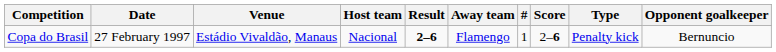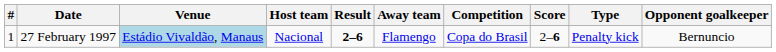 <table class="wikitable" style="text-align:center">
 <tr>
-<th>Competition</th>
+<th>#</th>
 <th>Date</th>
 <th>Venue</th>
 <th>Host team</th>
 <th>Result</th>
 <th>Away team</th>
-<th>#</th>
+<th>Competition</th>
 <th>Score</th>
 <th>Type</th>
 <th>Opponent goalkeeper</th>
 </tr>
 <tr>
-<td><a href='#'>Copa do Brasil</a></td>
+<td>1</td>
 <td>27 February 1997</td>
-<td><a href='#'>Estádio Vivaldão</a>, <a href='#'>Manaus</a></td>
+<td style="background: lightblue;"><a href='#'>Estádio Vivaldão</a>, <a href='#'>Manaus</a></td>
 <td><a href='#'>Nacional</a></td>
 <td><strong>2–6</strong></td>
 <td><a href='#'>Flamengo</a></td>
-<td>1</td>
+<td><a href='#'>Copa do Brasil</a></td>
 <td>2–<strong>6</strong></td>
 <td><a href='#'>Penalty kick</a></td>
 <td>Bernuncio</td>
 </tr>
 </table>
